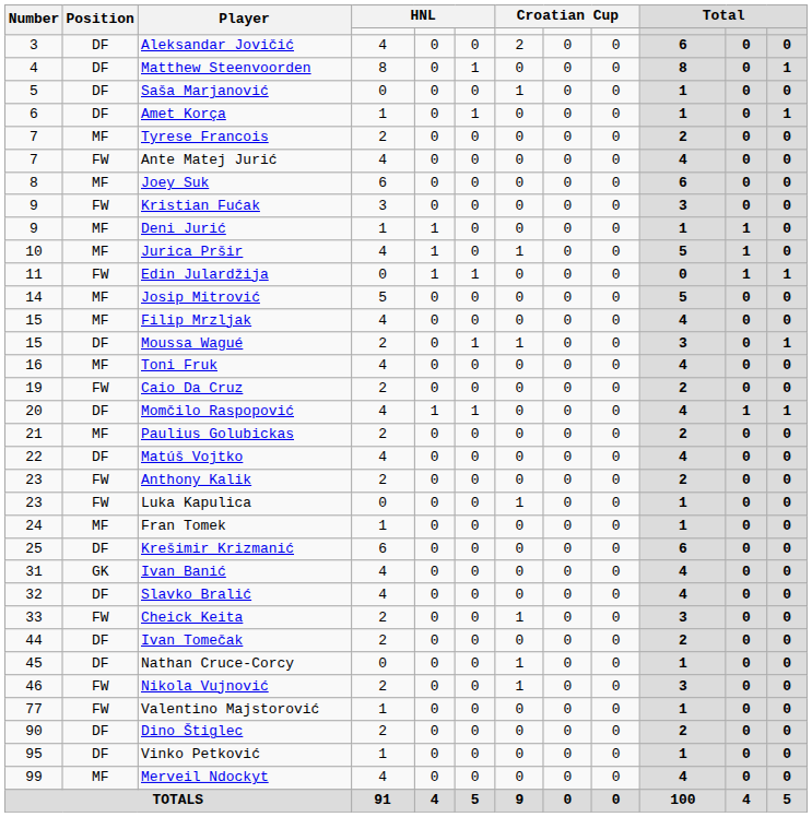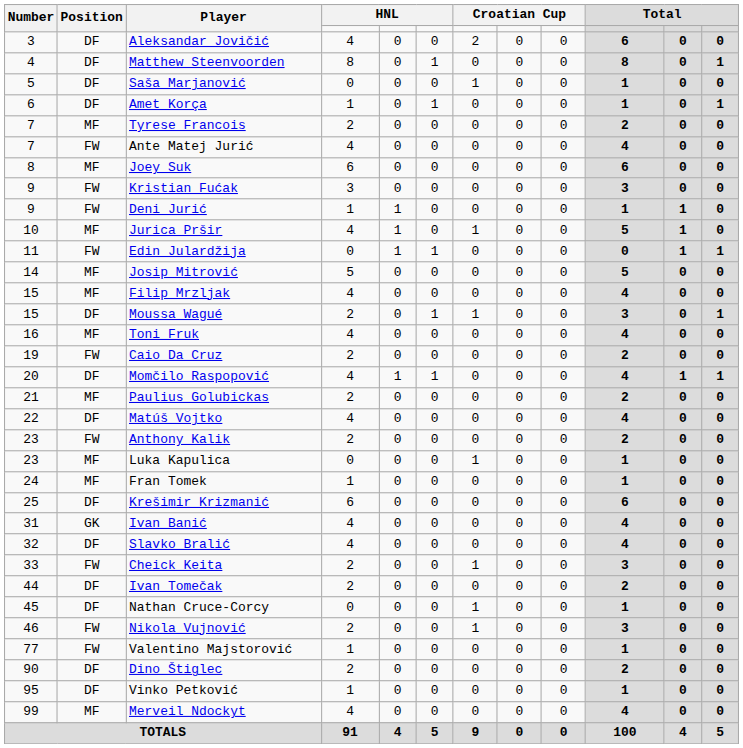 <table class="wikitable" style="font-size: 95%; text-align: center;">
 <tr>
 <th width=40 rowspan="2" align="center">Number</th>
 <th width=40 rowspan="2" align="center">Position</th>
 <th width=180 rowspan="2" align="center">Player</th>
 <th width=120 colspan="3" align="center">HNL</th>
 <th width=120 colspan="3" align="center">Croatian Cup</th>
 <th width=140 colspan="3" align="center" style="background: #DCDCDC">Total</th>
 </tr>
 <tr>
 <td></td>
 <td></td>
 <td></td>
 <td></td>
 <td></td>
 <td></td>
 <th style="background: #DCDCDC"></th>
 <th style="background: #DCDCDC"></th>
 <th style="background: #DCDCDC"></th>
 </tr>
 <tr>
 <td>3</td>
 <td>DF</td>
 <td style="text-align:left;"> <a href='#'>Aleksandar Jovičić</a></td>
 <td>4</td>
 <td>0</td>
 <td>0</td>
 <td>2</td>
 <td>0</td>
 <td>0</td>
 <th style="background: #DCDCDC">6</th>
 <th style="background: #DCDCDC">0</th>
 <th style="background: #DCDCDC">0</th>
 </tr>
 <tr>
 <td>4</td>
 <td>DF</td>
 <td style="text-align:left;"> <a href='#'>Matthew Steenvoorden</a></td>
 <td>8</td>
 <td>0</td>
 <td>1</td>
 <td>0</td>
 <td>0</td>
 <td>0</td>
 <th style="background: #DCDCDC">8</th>
 <th style="background: #DCDCDC">0</th>
 <th style="background: #DCDCDC">1</th>
 </tr>
 <tr>
 <td>5</td>
 <td>DF</td>
 <td style="text-align:left;"> <a href='#'>Saša Marjanović</a></td>
 <td>0</td>
 <td>0</td>
 <td>0</td>
 <td>1</td>
 <td>0</td>
 <td>0</td>
 <th style="background: #DCDCDC">1</th>
 <th style="background: #DCDCDC">0</th>
 <th style="background: #DCDCDC">0</th>
 </tr>
 <tr>
 <td>6</td>
 <td>DF</td>
 <td style="text-align:left;"> <a href='#'>Amet Korça</a></td>
 <td>1</td>
 <td>0</td>
 <td>1</td>
 <td>0</td>
 <td>0</td>
 <td>0</td>
 <th style="background: #DCDCDC">1</th>
 <th style="background: #DCDCDC">0</th>
 <th style="background: #DCDCDC">1</th>
 </tr>
 <tr>
 <td>7</td>
 <td>MF</td>
 <td style="text-align:left;"> <a href='#'>Tyrese Francois</a></td>
 <td>2</td>
 <td>0</td>
 <td>0</td>
 <td>0</td>
 <td>0</td>
 <td>0</td>
 <th style="background: #DCDCDC">2</th>
 <th style="background: #DCDCDC">0</th>
 <th style="background: #DCDCDC">0</th>
 </tr>
 <tr>
 <td>7</td>
 <td>FW</td>
 <td style="text-align:left;"> Ante Matej Jurić</td>
 <td>4</td>
 <td>0</td>
 <td>0</td>
 <td>0</td>
 <td>0</td>
 <td>0</td>
 <th style="background: #DCDCDC">4</th>
 <th style="background: #DCDCDC">0</th>
 <th style="background: #DCDCDC">0</th>
 </tr>
 <tr>
 <td>8</td>
 <td>MF</td>
 <td style="text-align:left;"> <a href='#'>Joey Suk</a></td>
 <td>6</td>
 <td>0</td>
 <td>0</td>
 <td>0</td>
 <td>0</td>
 <td>0</td>
 <th style="background: #DCDCDC">6</th>
 <th style="background: #DCDCDC">0</th>
 <th style="background: #DCDCDC">0</th>
 </tr>
 <tr>
 <td>9</td>
 <td>FW</td>
 <td style="text-align:left;"> <a href='#'>Kristian Fućak</a></td>
 <td>3</td>
 <td>0</td>
 <td>0</td>
 <td>0</td>
 <td>0</td>
 <td>0</td>
 <th style="background: #DCDCDC">3</th>
 <th style="background: #DCDCDC">0</th>
 <th style="background: #DCDCDC">0</th>
 </tr>
 <tr>
 <td>9</td>
-<td>MF</td>
+<td>FW</td>
 <td style="text-align:left;"> <a href='#'>Deni Jurić</a></td>
 <td>1</td>
 <td>1</td>
 <td>0</td>
 <td>0</td>
 <td>0</td>
 <td>0</td>
 <th style="background: #DCDCDC">1</th>
 <th style="background: #DCDCDC">1</th>
 <th style="background: #DCDCDC">0</th>
 </tr>
 <tr>
 <td>10</td>
 <td>MF</td>
 <td style="text-align:left;"> <a href='#'>Jurica Pršir</a></td>
 <td>4</td>
 <td>1</td>
 <td>0</td>
 <td>1</td>
 <td>0</td>
 <td>0</td>
 <th style="background: #DCDCDC">5</th>
 <th style="background: #DCDCDC">1</th>
 <th style="background: #DCDCDC">0</th>
 </tr>
 <tr>
 <td>11</td>
 <td>FW</td>
 <td style="text-align:left;"> <a href='#'>Edin Julardžija</a></td>
 <td>0</td>
 <td>1</td>
 <td>1</td>
 <td>0</td>
 <td>0</td>
 <td>0</td>
 <th style="background: #DCDCDC">0</th>
 <th style="background: #DCDCDC">1</th>
 <th style="background: #DCDCDC">1</th>
 </tr>
 <tr>
 <td>14</td>
 <td>MF</td>
 <td style="text-align:left;"> <a href='#'>Josip Mitrović</a></td>
 <td>5</td>
 <td>0</td>
 <td>0</td>
 <td>0</td>
 <td>0</td>
 <td>0</td>
 <th style="background: #DCDCDC">5</th>
 <th style="background: #DCDCDC">0</th>
 <th style="background: #DCDCDC">0</th>
 </tr>
 <tr>
 <td>15</td>
 <td>MF</td>
 <td style="text-align:left;"> <a href='#'>Filip Mrzljak</a></td>
 <td>4</td>
 <td>0</td>
 <td>0</td>
 <td>0</td>
 <td>0</td>
 <td>0</td>
 <th style="background: #DCDCDC">4</th>
 <th style="background: #DCDCDC">0</th>
 <th style="background: #DCDCDC">0</th>
 </tr>
 <tr>
 <td>15</td>
 <td>DF</td>
 <td style="text-align:left;"> <a href='#'>Moussa Wagué</a></td>
 <td>2</td>
 <td>0</td>
 <td>1</td>
 <td>1</td>
 <td>0</td>
 <td>0</td>
 <th style="background: #DCDCDC">3</th>
 <th style="background: #DCDCDC">0</th>
 <th style="background: #DCDCDC">1</th>
 </tr>
 <tr>
 <td>16</td>
 <td>MF</td>
 <td style="text-align:left;"> <a href='#'>Toni Fruk</a></td>
 <td>4</td>
 <td>0</td>
 <td>0</td>
 <td>0</td>
 <td>0</td>
 <td>0</td>
 <th style="background: #DCDCDC">4</th>
 <th style="background: #DCDCDC">0</th>
 <th style="background: #DCDCDC">0</th>
 </tr>
 <tr>
 <td>19</td>
 <td>FW</td>
 <td style="text-align:left;"> <a href='#'>Caio Da Cruz</a></td>
 <td>2</td>
 <td>0</td>
 <td>0</td>
 <td>0</td>
 <td>0</td>
 <td>0</td>
 <th style="background: #DCDCDC">2</th>
 <th style="background: #DCDCDC">0</th>
 <th style="background: #DCDCDC">0</th>
 </tr>
 <tr>
 <td>20</td>
 <td>DF</td>
 <td style="text-align:left;"> <a href='#'>Momčilo Raspopović</a></td>
 <td>4</td>
 <td>1</td>
 <td>1</td>
 <td>0</td>
 <td>0</td>
 <td>0</td>
 <th style="background: #DCDCDC">4</th>
 <th style="background: #DCDCDC">1</th>
 <th style="background: #DCDCDC">1</th>
 </tr>
 <tr>
 <td>21</td>
 <td>MF</td>
 <td style="text-align:left;"> <a href='#'>Paulius Golubickas</a></td>
 <td>2</td>
 <td>0</td>
 <td>0</td>
 <td>0</td>
 <td>0</td>
 <td>0</td>
 <th style="background: #DCDCDC">2</th>
 <th style="background: #DCDCDC">0</th>
 <th style="background: #DCDCDC">0</th>
 </tr>
 <tr>
 <td>22</td>
 <td>DF</td>
 <td style="text-align:left;"> <a href='#'>Matúš Vojtko</a></td>
 <td>4</td>
 <td>0</td>
 <td>0</td>
 <td>0</td>
 <td>0</td>
 <td>0</td>
 <th style="background: #DCDCDC">4</th>
 <th style="background: #DCDCDC">0</th>
 <th style="background: #DCDCDC">0</th>
 </tr>
 <tr>
 <td>23</td>
 <td>FW</td>
 <td style="text-align:left;"> <a href='#'>Anthony Kalik</a></td>
 <td>2</td>
 <td>0</td>
 <td>0</td>
 <td>0</td>
 <td>0</td>
 <td>0</td>
 <th style="background: #DCDCDC">2</th>
 <th style="background: #DCDCDC">0</th>
 <th style="background: #DCDCDC">0</th>
 </tr>
 <tr>
 <td>23</td>
-<td>FW</td>
+<td>MF</td>
 <td style="text-align:left;"> Luka Kapulica</td>
 <td>0</td>
 <td>0</td>
 <td>0</td>
 <td>1</td>
 <td>0</td>
 <td>0</td>
 <th style="background: #DCDCDC">1</th>
 <th style="background: #DCDCDC">0</th>
 <th style="background: #DCDCDC">0</th>
 </tr>
 <tr>
 <td>24</td>
 <td>MF</td>
 <td style="text-align:left;"> Fran Tomek</td>
 <td>1</td>
 <td>0</td>
 <td>0</td>
 <td>0</td>
 <td>0</td>
 <td>0</td>
 <th style="background: #DCDCDC">1</th>
 <th style="background: #DCDCDC">0</th>
 <th style="background: #DCDCDC">0</th>
 </tr>
 <tr>
 <td>25</td>
 <td>DF</td>
 <td style="text-align:left;"> <a href='#'>Krešimir Krizmanić</a></td>
 <td>6</td>
 <td>0</td>
 <td>0</td>
 <td>0</td>
 <td>0</td>
 <td>0</td>
 <th style="background: #DCDCDC">6</th>
 <th style="background: #DCDCDC">0</th>
 <th style="background: #DCDCDC">0</th>
 </tr>
 <tr>
 <td>31</td>
 <td>GK</td>
 <td style="text-align:left;"> <a href='#'>Ivan Banić</a></td>
 <td>4</td>
 <td>0</td>
 <td>0</td>
 <td>0</td>
 <td>0</td>
 <td>0</td>
 <th style="background: #DCDCDC">4</th>
 <th style="background: #DCDCDC">0</th>
 <th style="background: #DCDCDC">0</th>
 </tr>
 <tr>
 <td>32</td>
 <td>DF</td>
 <td style="text-align:left;"> <a href='#'>Slavko Bralić</a></td>
 <td>4</td>
 <td>0</td>
 <td>0</td>
 <td>0</td>
 <td>0</td>
 <td>0</td>
 <th style="background: #DCDCDC">4</th>
 <th style="background: #DCDCDC">0</th>
 <th style="background: #DCDCDC">0</th>
 </tr>
 <tr>
 <td>33</td>
 <td>FW</td>
 <td style="text-align:left;"> <a href='#'>Cheick Keita</a></td>
 <td>2</td>
 <td>0</td>
 <td>0</td>
 <td>1</td>
 <td>0</td>
 <td>0</td>
 <th style="background: #DCDCDC">3</th>
 <th style="background: #DCDCDC">0</th>
 <th style="background: #DCDCDC">0</th>
 </tr>
 <tr>
 <td>44</td>
 <td>DF</td>
 <td style="text-align:left;"> <a href='#'>Ivan Tomečak</a></td>
 <td>2</td>
 <td>0</td>
 <td>0</td>
 <td>0</td>
 <td>0</td>
 <td>0</td>
 <th style="background: #DCDCDC">2</th>
 <th style="background: #DCDCDC">0</th>
 <th style="background: #DCDCDC">0</th>
 </tr>
 <tr>
 <td>45</td>
 <td>DF</td>
 <td style="text-align:left;"> Nathan Cruce-Corcy</td>
 <td>0</td>
 <td>0</td>
 <td>0</td>
 <td>1</td>
 <td>0</td>
 <td>0</td>
 <th style="background: #DCDCDC">1</th>
 <th style="background: #DCDCDC">0</th>
 <th style="background: #DCDCDC">0</th>
 </tr>
 <tr>
 <td>46</td>
 <td>FW</td>
 <td style="text-align:left;"> <a href='#'>Nikola Vujnović</a></td>
 <td>2</td>
 <td>0</td>
 <td>0</td>
 <td>1</td>
 <td>0</td>
 <td>0</td>
 <th style="background: #DCDCDC">3</th>
 <th style="background: #DCDCDC">0</th>
 <th style="background: #DCDCDC">0</th>
 </tr>
 <tr>
 <td>77</td>
 <td>FW</td>
 <td style="text-align:left;"> Valentino Majstorović</td>
 <td>1</td>
 <td>0</td>
 <td>0</td>
 <td>0</td>
 <td>0</td>
 <td>0</td>
 <th style="background: #DCDCDC">1</th>
 <th style="background: #DCDCDC">0</th>
 <th style="background: #DCDCDC">0</th>
 </tr>
 <tr>
 <td>90</td>
 <td>DF</td>
 <td style="text-align:left;"> <a href='#'>Dino Štiglec</a></td>
 <td>2</td>
 <td>0</td>
 <td>0</td>
 <td>0</td>
 <td>0</td>
 <td>0</td>
 <th style="background: #DCDCDC">2</th>
 <th style="background: #DCDCDC">0</th>
 <th style="background: #DCDCDC">0</th>
 </tr>
 <tr>
 <td>95</td>
 <td>DF</td>
 <td style="text-align:left;"> Vinko Petković</td>
 <td>1</td>
 <td>0</td>
 <td>0</td>
 <td>0</td>
 <td>0</td>
 <td>0</td>
 <th style="background: #DCDCDC">1</th>
 <th style="background: #DCDCDC">0</th>
 <th style="background: #DCDCDC">0</th>
 </tr>
 <tr>
 <td>99</td>
 <td>MF</td>
 <td style="text-align:left;"> <a href='#'>Merveil Ndockyt</a></td>
 <td>4</td>
 <td>0</td>
 <td>0</td>
 <td>0</td>
 <td>0</td>
 <td>0</td>
 <th style="background: #DCDCDC">4</th>
 <th style="background: #DCDCDC">0</th>
 <th style="background: #DCDCDC">0</th>
 </tr>
 <tr>
 <th colspan="3" align="center" style="background: #DCDCDC">TOTALS</th>
 <th style="background: #DCDCDC">91</th>
 <th style="background: #DCDCDC">4</th>
 <th style="background: #DCDCDC">5</th>
 <th style="background: #DCDCDC">9</th>
 <th style="background: #DCDCDC">0</th>
 <th style="background: #DCDCDC">0</th>
 <th style="background: #DCDCDC">100</th>
 <th style="background: #DCDCDC">4</th>
 <th style="background: #DCDCDC">5</th>
 </tr>
 </table>
